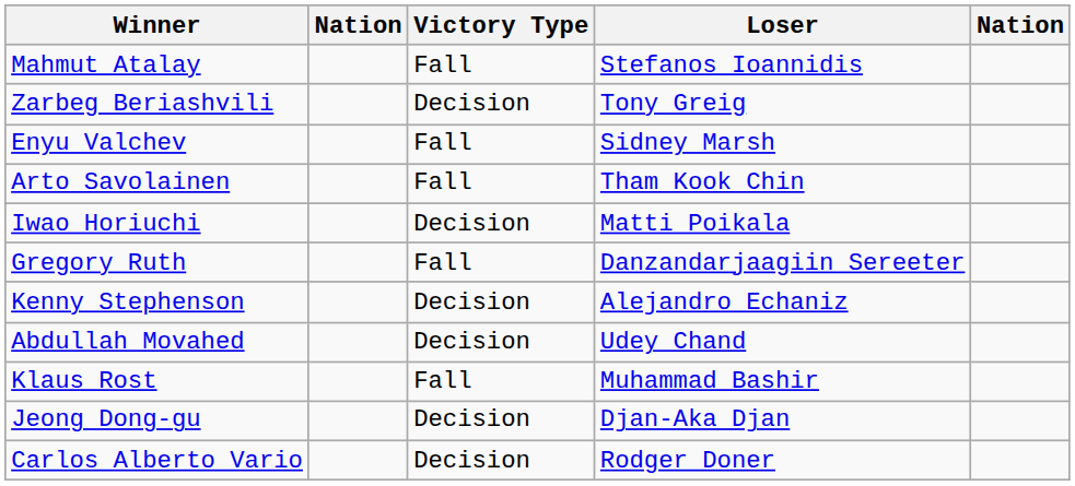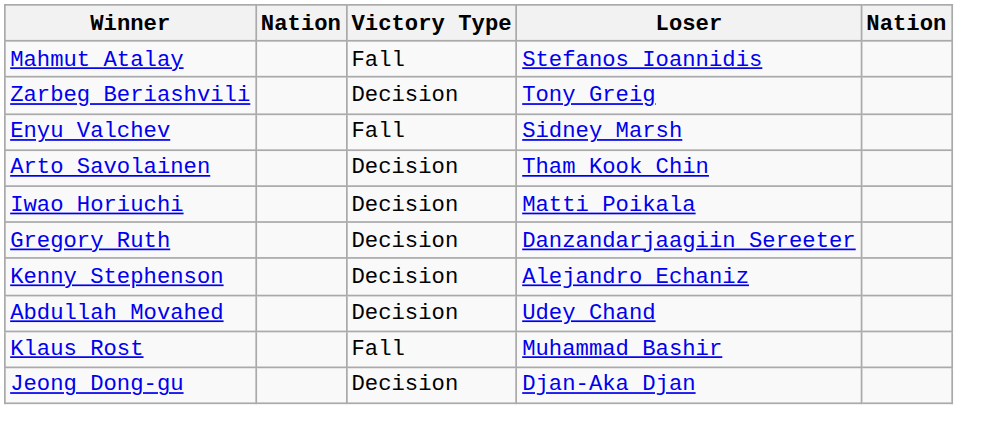 <table class="wikitable sortable" style="text-align:left;">
 <tr>
 <th>Winner</th>
 <th>Nation</th>
 <th>Victory Type</th>
 <th>Loser</th>
 <th>Nation</th>
 </tr>
 <tr>
 <td><a href='#'>Mahmut Atalay</a></td>
 <td></td>
 <td>Fall</td>
 <td><a href='#'>Stefanos Ioannidis</a></td>
 <td></td>
 </tr>
 <tr>
 <td><a href='#'>Zarbeg Beriashvili</a></td>
 <td></td>
 <td>Decision</td>
 <td><a href='#'>Tony Greig</a></td>
 <td></td>
 </tr>
 <tr>
 <td><a href='#'>Enyu Valchev</a></td>
 <td></td>
 <td>Fall</td>
 <td><a href='#'>Sidney Marsh</a></td>
 <td></td>
 </tr>
 <tr>
 <td><a href='#'>Arto Savolainen</a></td>
 <td></td>
-<td>Fall</td>
+<td>Decision</td>
 <td><a href='#'>Tham Kook Chin</a></td>
 <td></td>
 </tr>
 <tr>
 <td><a href='#'>Iwao Horiuchi</a></td>
 <td></td>
 <td>Decision</td>
 <td><a href='#'>Matti Poikala</a></td>
 <td></td>
 </tr>
 <tr>
 <td><a href='#'>Gregory Ruth</a></td>
 <td></td>
-<td>Fall</td>
+<td>Decision</td>
 <td><a href='#'>Danzandarjaagiin Sereeter</a></td>
 <td></td>
 </tr>
 <tr>
 <td><a href='#'>Kenny Stephenson</a></td>
 <td></td>
 <td>Decision</td>
 <td><a href='#'>Alejandro Echaniz</a></td>
 <td></td>
 </tr>
 <tr>
 <td><a href='#'>Abdullah Movahed</a></td>
 <td></td>
 <td>Decision</td>
 <td><a href='#'>Udey Chand</a></td>
 <td></td>
 </tr>
 <tr>
 <td><a href='#'>Klaus Rost</a></td>
 <td></td>
 <td>Fall</td>
 <td><a href='#'>Muhammad Bashir</a></td>
 <td></td>
 </tr>
 <tr>
 <td><a href='#'>Jeong Dong-gu</a></td>
 <td></td>
 <td>Decision</td>
 <td><a href='#'>Djan-Aka Djan</a></td>
 <td></td>
 </tr>
-<tr>
-<td><a href='#'>Carlos Alberto Vario</a></td>
-<td></td>
-<td>Decision</td>
-<td><a href='#'>Rodger Doner</a></td>
-<td></td>
-</tr>
 </table>
